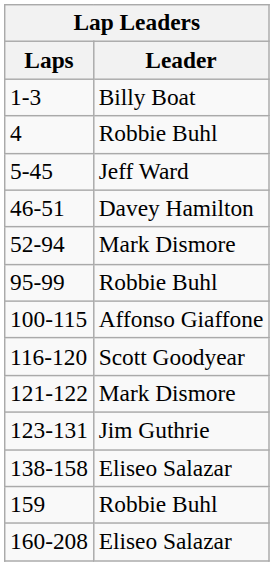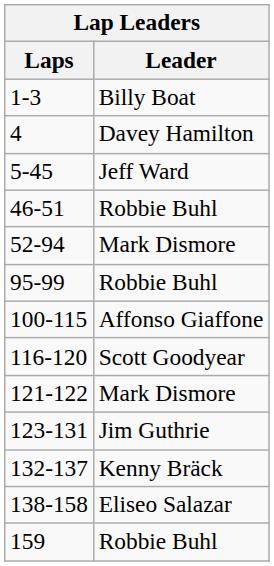 <table class="wikitable">
 <tr>
 <th colspan=2>Lap Leaders</th>
 </tr>
 <tr>
 <th>Laps</th>
 <th>Leader</th>
 </tr>
 <tr>
 <td>1-3</td>
 <td>Billy Boat</td>
 </tr>
 <tr>
 <td>4</td>
-<td>Robbie Buhl</td>
+<td>Davey Hamilton</td>
 </tr>
 <tr>
 <td>5-45</td>
 <td>Jeff Ward</td>
 </tr>
 <tr>
 <td>46-51</td>
-<td>Davey Hamilton</td>
+<td>Robbie Buhl</td>
 </tr>
 <tr>
 <td>52-94</td>
 <td>Mark Dismore</td>
 </tr>
 <tr>
 <td>95-99</td>
 <td>Robbie Buhl</td>
 </tr>
 <tr>
 <td>100-115</td>
 <td>Affonso Giaffone</td>
 </tr>
 <tr>
 <td>116-120</td>
 <td>Scott Goodyear</td>
 </tr>
 <tr>
 <td>121-122</td>
 <td>Mark Dismore</td>
 </tr>
 <tr>
 <td>123-131</td>
 <td>Jim Guthrie</td>
 </tr>
 <tr>
+<td>132-137</td>
+<td>Kenny Bräck</td>
+</tr>
+<tr>
 <td>138-158</td>
 <td>Eliseo Salazar</td>
 </tr>
 <tr>
 <td>159</td>
 <td>Robbie Buhl</td>
 </tr>
-<tr>
-<td>160-208</td>
-<td>Eliseo Salazar</td>
-</tr>
 </table>
